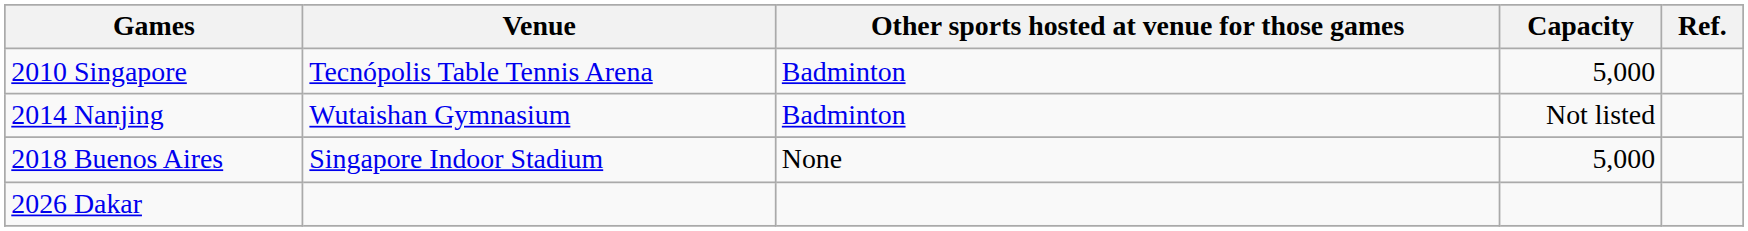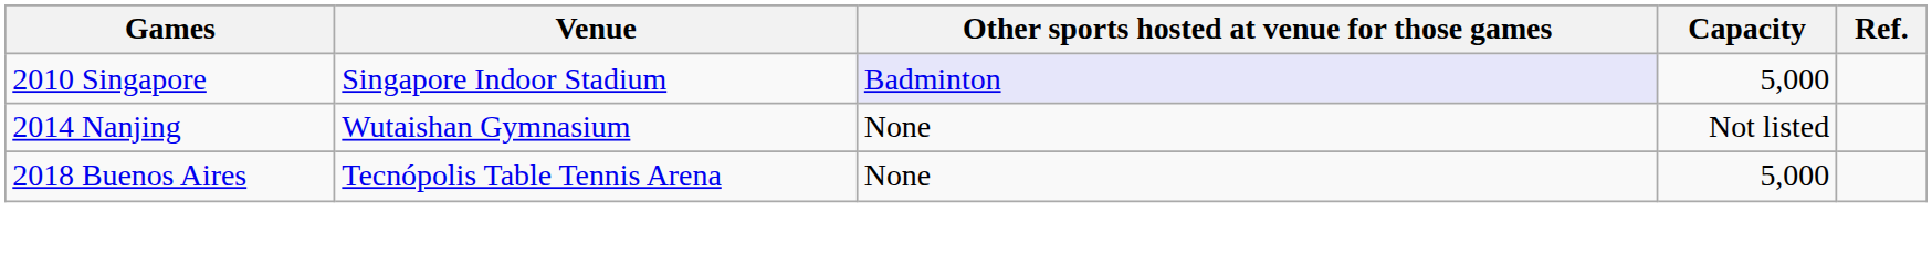 <table class="wikitable sortable" width="1000px">
 <tr>
 <th>Games</th>
 <th>Venue</th>
 <th>Other sports hosted at venue for those games</th>
 <th>Capacity</th>
 <th>Ref.</th>
 </tr>
 <tr>
 <td><a href='#'>2010 Singapore</a></td>
-<td><a href='#'>Tecnópolis Table Tennis Arena</a></td>
-<td><a href='#'>Badminton</a></td>
+<td><a href='#'>Singapore Indoor Stadium</a></td>
+<td style="background: lavender;"><a href='#'>Badminton</a></td>
 <td align="right">5,000</td>
 <td align="center"></td>
 </tr>
 <tr>
 <td><a href='#'>2014 Nanjing</a></td>
 <td><a href='#'>Wutaishan Gymnasium</a></td>
-<td><a href='#'>Badminton</a></td>
+<td>None</td>
 <td align="right">Not listed</td>
 <td align="center"></td>
 </tr>
 <tr>
 <td><a href='#'>2018 Buenos Aires</a></td>
-<td><a href='#'>Singapore Indoor Stadium</a></td>
+<td><a href='#'>Tecnópolis Table Tennis Arena</a></td>
 <td>None</td>
 <td align="right">5,000</td>
 <td align="center"></td>
 </tr>
-<tr>
-<td><a href='#'>2026 Dakar</a></td>
-<td></td>
-<td></td>
-<td align="right"></td>
-<td align="center"></td>
-</tr>
 </table>
